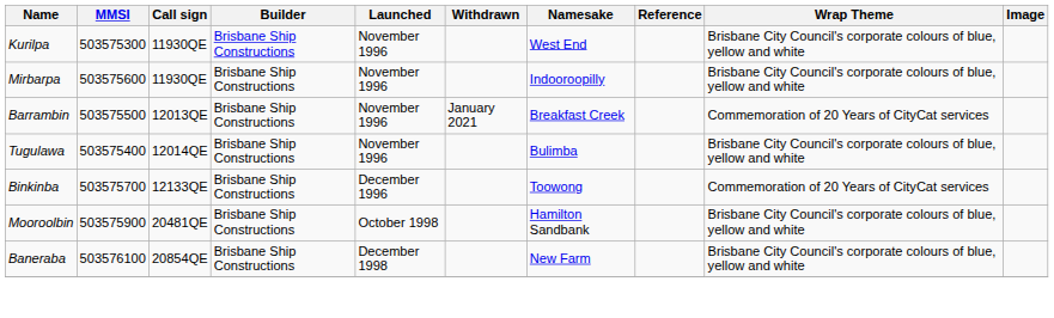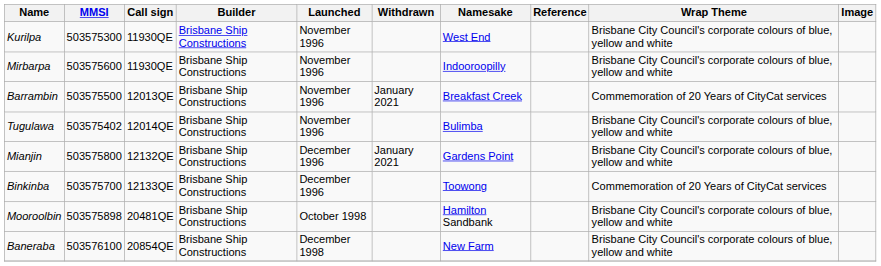 <table class="wikitable sortable" style="width: 100%">
 <tr>
 <th>Name</th>
 <th><a href='#'>MMSI</a></th>
 <th>Call sign</th>
 <th>Builder</th>
 <th>Launched</th>
 <th>Withdrawn</th>
 <th>Namesake</th>
 <th>Reference</th>
 <th>Wrap Theme</th>
 <th>Image</th>
 </tr>
 <tr>
 <td><em>Kurilpa</em></td>
 <td>503575300</td>
 <td>11930QE</td>
 <td><a href='#'>Brisbane Ship Constructions</a></td>
 <td>November 1996</td>
 <td></td>
 <td><a href='#'>West End</a></td>
 <td></td>
 <td>Brisbane City Council's corporate colours of blue, yellow and white</td>
 <td></td>
 </tr>
 <tr>
 <td><em>Mirbarpa</em></td>
 <td>503575600</td>
 <td>11930QE</td>
 <td>Brisbane Ship Constructions</td>
 <td>November 1996</td>
 <td></td>
 <td><a href='#'>Indooroopilly</a></td>
 <td></td>
 <td>Brisbane City Council's corporate colours of blue, yellow and white</td>
 <td></td>
 </tr>
 <tr>
 <td><em>Barrambin</em></td>
 <td>503575500</td>
 <td>12013QE</td>
 <td>Brisbane Ship Constructions</td>
 <td>November 1996</td>
 <td>January 2021</td>
 <td><a href='#'>Breakfast Creek</a></td>
 <td></td>
 <td>Commemoration of 20 Years of CityCat services</td>
 <td></td>
 </tr>
 <tr>
 <td><em>Tugulawa</em></td>
-<td>503575400</td>
+<td>503575402</td>
 <td>12014QE</td>
 <td>Brisbane Ship Constructions</td>
 <td>November 1996</td>
 <td></td>
 <td><a href='#'>Bulimba</a></td>
+<td></td>
+<td>Brisbane City Council's corporate colours of blue, yellow and white</td>
+<td></td>
+</tr>
+<tr>
+<td><em>Mianjin </em></td>
+<td>503575800</td>
+<td>12132QE</td>
+<td>Brisbane Ship Constructions</td>
+<td>December 1996</td>
+<td>January 2021</td>
+<td><a href='#'>Gardens Point</a></td>
 <td></td>
 <td>Brisbane City Council's corporate colours of blue, yellow and white</td>
 <td></td>
 </tr>
 <tr>
 <td><em>Binkinba</em></td>
 <td>503575700</td>
 <td>12133QE</td>
 <td>Brisbane Ship Constructions</td>
 <td>December 1996</td>
 <td></td>
 <td><a href='#'>Toowong</a></td>
 <td></td>
 <td>Commemoration of 20 Years of CityCat services</td>
 <td></td>
 </tr>
 <tr>
 <td><em>Mooroolbin</em></td>
-<td>503575900</td>
+<td>503575898</td>
 <td>20481QE</td>
 <td>Brisbane Ship Constructions</td>
 <td>October 1998</td>
 <td></td>
 <td><a href='#'>Hamilton</a> Sandbank</td>
 <td></td>
 <td>Brisbane City Council's corporate colours of blue, yellow and white</td>
 <td></td>
 </tr>
 <tr>
 <td><em>Baneraba</em></td>
 <td>503576100</td>
 <td>20854QE</td>
 <td>Brisbane Ship Constructions</td>
 <td>December 1998</td>
 <td></td>
 <td><a href='#'>New Farm</a></td>
 <td></td>
 <td>Brisbane City Council's corporate colours of blue, yellow and white</td>
 <td></td>
 </tr>
 <tr>
 </tr>
 </table>
